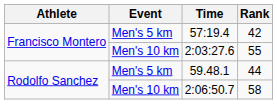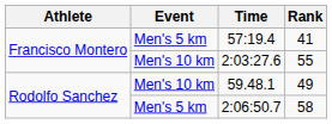 <table class="wikitable" style="font-size:90%;">
 <tr>
 <th>Athlete</th>
 <th>Event</th>
 <th>Time</th>
 <th>Rank</th>
 </tr>
 <tr align=center>
 <td align=left rowspan=2><a href='#'>Francisco Montero</a></td>
 <td align=left><a href='#'>Men's 5 km</a></td>
 <td>57:19.4</td>
-<td>42</td>
+<td>41</td>
 </tr>
 <tr align=center>
 <td align=left><a href='#'>Men's 10 km</a></td>
 <td>2:03:27.6</td>
 <td>55</td>
 </tr>
 <tr align=center>
 <td align=left rowspan=2><a href='#'>Rodolfo Sanchez</a></td>
-<td align=left><a href='#'>Men's 5 km</a></td>
+<td align=left><a href='#'>Men's 10 km</a></td>
 <td>59.48.1</td>
-<td>44</td>
+<td>49</td>
 </tr>
 <tr align=center>
-<td align=left><a href='#'>Men's 10 km</a></td>
+<td align=left><a href='#'>Men's 5 km</a></td>
 <td>2:06:50.7</td>
 <td>58</td>
 </tr>
 </table>
